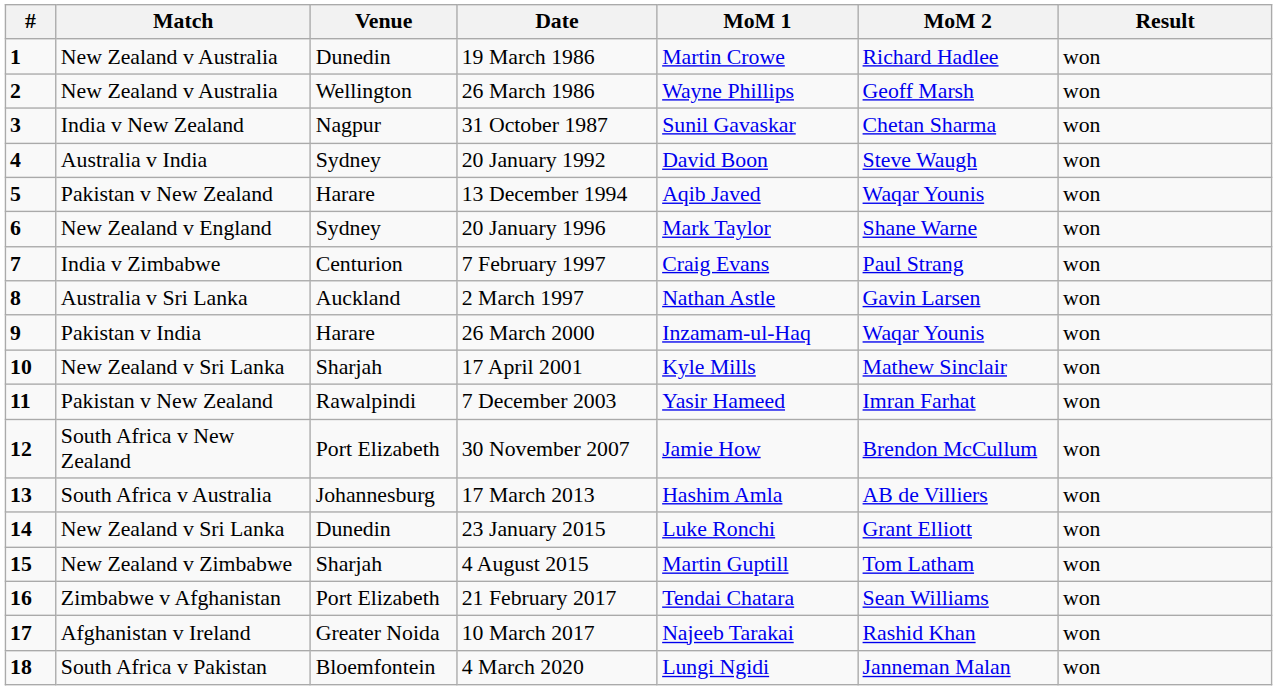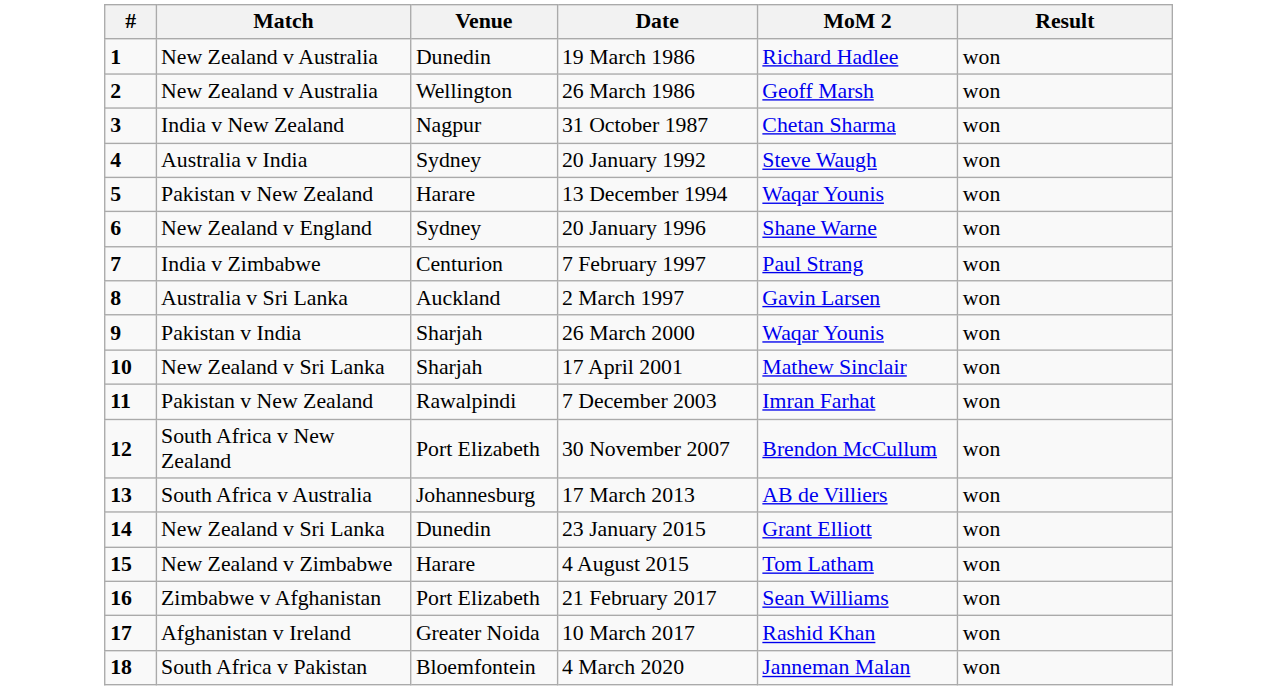 <table class="wikitable sortable"  style="font-size:100%; margin:auto;"  width:"100%">
 <tr>
 <th style="width:30px;">#</th>
 <th style="width:180px;">Match</th>
 <th style="width:100px;">Venue</th>
 <th style="width:140px;">Date</th>
-<th style="width:140px;">MoM 1</th>
 <th style="width:140px;">MoM 2</th>
 <th style="width:150px;">Result</th>
 </tr>
 <tr>
 <td><strong>1</strong></td>
 <td>New Zealand v Australia</td>
 <td>Dunedin</td>
 <td>19 March 1986</td>
-<td> <a href='#'>Martin Crowe</a></td>
 <td> <a href='#'>Richard Hadlee</a></td>
 <td> won</td>
 </tr>
 <tr>
 <td><strong>2</strong></td>
 <td>New Zealand v Australia</td>
 <td>Wellington</td>
 <td>26 March 1986</td>
-<td> <a href='#'>Wayne Phillips</a></td>
 <td> <a href='#'>Geoff Marsh</a></td>
 <td> won</td>
 </tr>
 <tr>
 <td><strong>3</strong></td>
 <td>India v New Zealand</td>
 <td>Nagpur</td>
 <td>31 October 1987</td>
-<td> <a href='#'>Sunil Gavaskar</a></td>
 <td> <a href='#'>Chetan Sharma</a></td>
 <td> won</td>
 </tr>
 <tr>
 <td><strong>4</strong></td>
 <td>Australia v India</td>
 <td>Sydney</td>
 <td>20 January 1992</td>
-<td> <a href='#'>David Boon</a></td>
 <td> <a href='#'>Steve Waugh</a></td>
 <td> won</td>
 </tr>
 <tr>
 <td><strong>5</strong></td>
 <td>Pakistan v New Zealand</td>
 <td>Harare</td>
 <td>13 December 1994</td>
-<td> <a href='#'>Aqib Javed</a></td>
 <td> <a href='#'>Waqar Younis</a></td>
 <td> won</td>
 </tr>
 <tr>
 <td><strong>6</strong></td>
 <td>New Zealand v England</td>
 <td>Sydney</td>
 <td>20 January 1996</td>
-<td> <a href='#'>Mark Taylor</a></td>
 <td> <a href='#'>Shane Warne</a></td>
 <td> won</td>
 </tr>
 <tr>
 <td><strong>7</strong></td>
 <td>India v Zimbabwe</td>
 <td>Centurion</td>
 <td>7 February 1997</td>
-<td> <a href='#'>Craig Evans</a></td>
 <td> <a href='#'>Paul Strang</a></td>
 <td> won</td>
 </tr>
 <tr>
 <td><strong>8</strong></td>
 <td>Australia v Sri Lanka</td>
 <td>Auckland</td>
 <td>2 March 1997</td>
-<td> <a href='#'>Nathan Astle</a></td>
 <td> <a href='#'>Gavin Larsen</a></td>
 <td> won</td>
 </tr>
 <tr>
 <td><strong>9</strong></td>
 <td>Pakistan v India</td>
-<td>Harare</td>
+<td>Sharjah</td>
 <td>26 March 2000</td>
-<td> <a href='#'>Inzamam-ul-Haq</a></td>
 <td> <a href='#'>Waqar Younis</a></td>
 <td> won</td>
 </tr>
 <tr>
 <td><strong>10</strong></td>
 <td>New Zealand v Sri Lanka</td>
 <td>Sharjah</td>
 <td>17 April 2001</td>
-<td> <a href='#'>Kyle Mills</a></td>
 <td> <a href='#'>Mathew Sinclair</a></td>
 <td> won</td>
 </tr>
 <tr>
 <td><strong>11</strong></td>
 <td>Pakistan v New Zealand</td>
 <td>Rawalpindi</td>
 <td>7 December 2003</td>
-<td> <a href='#'>Yasir Hameed</a></td>
 <td> <a href='#'>Imran Farhat</a></td>
 <td> won</td>
 </tr>
 <tr>
 <td><strong>12</strong></td>
 <td>South Africa v New Zealand</td>
 <td>Port Elizabeth</td>
 <td>30 November 2007</td>
-<td> <a href='#'>Jamie How</a></td>
 <td> <a href='#'>Brendon McCullum</a></td>
 <td> won</td>
 </tr>
 <tr>
 <td><strong>13</strong></td>
 <td>South Africa v Australia</td>
 <td>Johannesburg</td>
 <td>17 March 2013</td>
-<td> <a href='#'>Hashim Amla</a></td>
 <td> <a href='#'>AB de Villiers</a></td>
 <td> won</td>
 </tr>
 <tr>
 <td><strong>14</strong></td>
 <td>New Zealand v Sri Lanka</td>
 <td>Dunedin</td>
 <td>23 January 2015</td>
-<td> <a href='#'>Luke Ronchi</a></td>
 <td> <a href='#'>Grant Elliott</a></td>
 <td> won</td>
 </tr>
 <tr>
 <td><strong>15</strong></td>
 <td>New Zealand v Zimbabwe</td>
-<td>Sharjah</td>
+<td>Harare</td>
 <td>4 August 2015</td>
-<td> <a href='#'>Martin Guptill</a></td>
 <td> <a href='#'>Tom Latham</a></td>
 <td> won</td>
 </tr>
 <tr>
 <td><strong>16</strong></td>
 <td>Zimbabwe v Afghanistan</td>
 <td>Port Elizabeth</td>
 <td>21 February 2017</td>
-<td> <a href='#'>Tendai Chatara</a></td>
 <td> <a href='#'>Sean Williams</a></td>
 <td> won</td>
 </tr>
 <tr>
 <td><strong>17</strong></td>
 <td>Afghanistan v Ireland</td>
 <td>Greater Noida</td>
 <td>10 March 2017</td>
-<td> <a href='#'>Najeeb Tarakai</a></td>
 <td> <a href='#'>Rashid Khan</a></td>
 <td> won</td>
 </tr>
 <tr>
 <td><strong>18</strong></td>
 <td>South Africa v Pakistan</td>
 <td>Bloemfontein</td>
 <td>4 March 2020</td>
-<td> <a href='#'>Lungi Ngidi</a></td>
 <td> <a href='#'>Janneman Malan</a></td>
 <td> won</td>
 </tr>
 </table>
